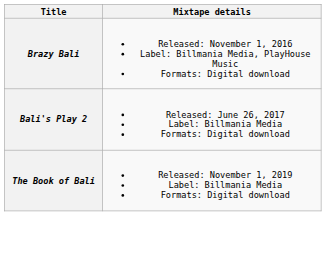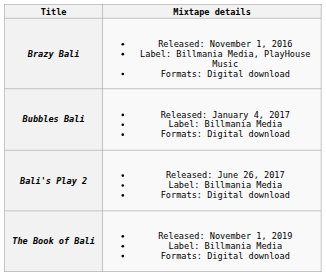 <table class="wikitable plainrowheaders" style="text-align:center;">
 <tr>
 <th scope="col" rowspan="1" style="width:11em;">Title</th>
 <th scope="col" rowspan="1" style="width:25em;">Mixtape details</th>
 </tr>
 <tr>
 <th scope="row"><em>Brazy Bali</em></th>
 <td><br><ul><li>Released: November 1, 2016</li><li>Label: Billmania Media, PlayHouse Music</li><li>Formats: Digital download</li></ul></td>
 </tr>
 <tr>
+<th scope="row"><em>Bubbles Bali</em></th>
+<td><br><ul><li>Released: January 4, 2017</li><li>Label: Billmania Media</li><li>Formats: Digital download</li></ul></td>
+</tr>
+<tr>
 <th scope="row"><em>Bali's Play 2</em></th>
 <td><br><ul><li>Released: June 26, 2017</li><li>Label: Billmania Media</li><li>Formats: Digital download</li></ul></td>
 </tr>
 <tr>
 <th scope="row"><em>The Book of Bali</em></th>
 <td><br><ul><li>Released: November 1, 2019</li><li>Label: Billmania Media</li><li>Formats: Digital download</li></ul></td>
 </tr>
 </table>
